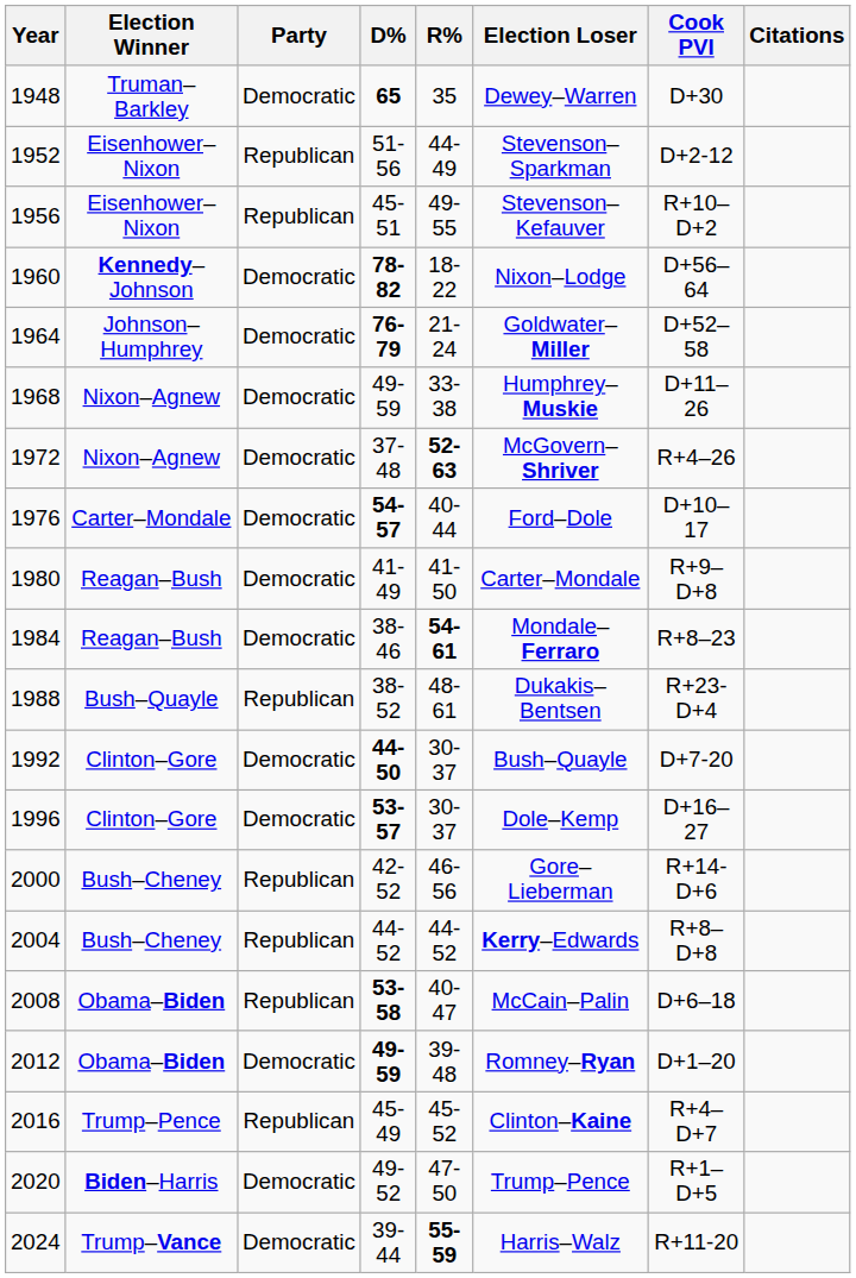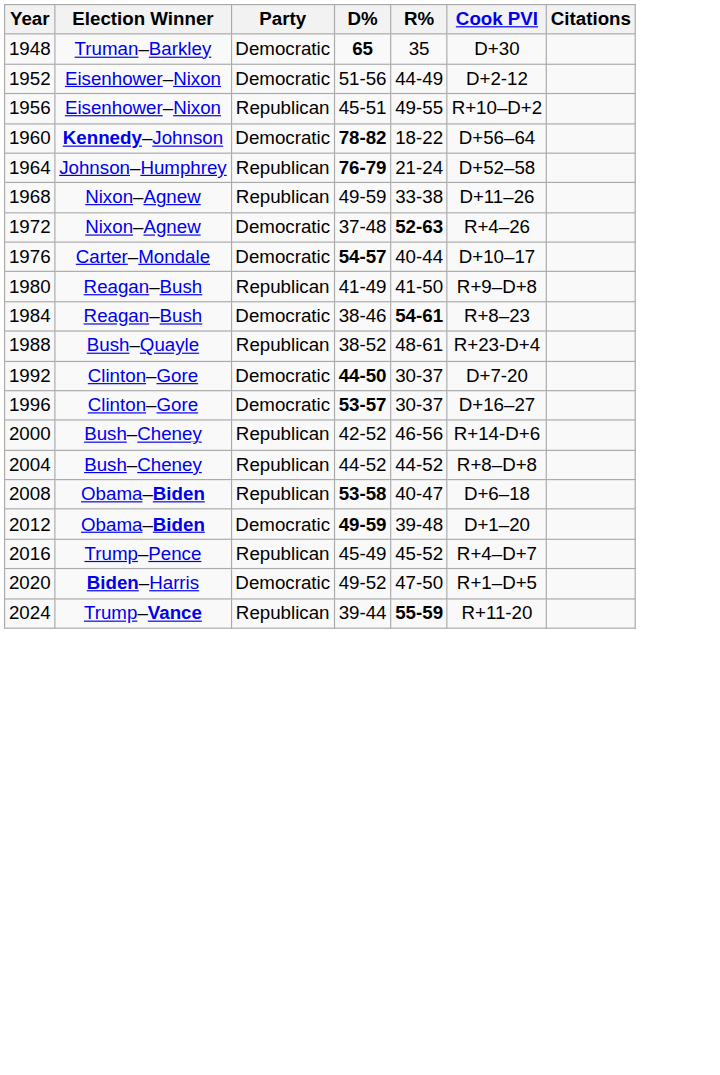 <table class="wikitable" style="text-align:center">
 <tr>
 <th>Year</th>
 <th>Election Winner</th>
 <th>Party</th>
 <th>D%</th>
 <th>R%</th>
-<th>Election Loser</th>
 <th><a href='#'>Cook PVI</a></th>
 <th>Citations</th>
 </tr>
 <tr>
 <td>1948</td>
 <td><a href='#'>Truman</a>–<a href='#'>Barkley</a></td>
 <td>Democratic</td>
 <td><strong>65</strong></td>
 <td>35</td>
-<td><a href='#'>Dewey</a>–<a href='#'>Warren</a></td>
 <td>D+30</td>
 <td></td>
 </tr>
 <tr>
 <td>1952</td>
 <td><a href='#'>Eisenhower</a>–<a href='#'>Nixon</a></td>
-<td>Republican</td>
+<td>Democratic</td>
 <td>51-56</td>
 <td>44-49</td>
-<td><a href='#'>Stevenson</a>–<a href='#'>Sparkman</a></td>
 <td>D+2-12</td>
 <td></td>
 </tr>
 <tr>
 <td>1956</td>
 <td><a href='#'>Eisenhower</a>–<a href='#'>Nixon</a></td>
 <td>Republican</td>
 <td>45-51</td>
 <td>49-55</td>
-<td><a href='#'>Stevenson</a>–<a href='#'>Kefauver</a></td>
 <td>R+10–D+2</td>
 <td></td>
 </tr>
 <tr>
 <td>1960</td>
 <td><a href='#'><strong>Kennedy</strong></a>–<a href='#'>Johnson</a></td>
 <td>Democratic</td>
 <td><strong>78-82</strong></td>
 <td>18-22</td>
-<td><a href='#'>Nixon</a>–<a href='#'>Lodge</a></td>
 <td>D+56–64</td>
 <td></td>
 </tr>
 <tr>
 <td>1964</td>
 <td><a href='#'>Johnson</a>–<a href='#'>Humphrey</a></td>
-<td>Democratic</td>
+<td>Republican</td>
 <td><strong>76-79</strong></td>
 <td>21-24</td>
-<td><a href='#'>Goldwater</a>–<strong><a href='#'>Miller</a></strong></td>
 <td>D+52–58</td>
 <td></td>
 </tr>
 <tr>
 <td>1968</td>
 <td><a href='#'>Nixon</a>–<a href='#'>Agnew</a></td>
-<td>Democratic</td>
+<td>Republican</td>
 <td>49-59</td>
 <td>33-38</td>
-<td><a href='#'>Humphrey</a>–<strong><a href='#'>Muskie</a></strong></td>
 <td>D+11–26</td>
 <td></td>
 </tr>
 <tr>
 <td>1972</td>
 <td><a href='#'>Nixon</a>–<a href='#'>Agnew</a></td>
 <td>Democratic</td>
 <td>37-48</td>
 <td><strong>52-63</strong></td>
-<td><a href='#'>McGovern</a>–<strong><a href='#'>Shriver</a></strong></td>
 <td>R+4–26</td>
 <td></td>
 </tr>
 <tr>
 <td>1976</td>
 <td><a href='#'>Carter</a>–<a href='#'>Mondale</a></td>
 <td>Democratic</td>
 <td><strong>54-57</strong></td>
 <td>40-44</td>
-<td><a href='#'>Ford</a>–<a href='#'>Dole</a></td>
 <td>D+10–17</td>
 <td></td>
 </tr>
 <tr>
 <td>1980</td>
 <td><a href='#'>Reagan</a>–<a href='#'>Bush</a></td>
-<td>Democratic</td>
+<td>Republican</td>
 <td>41-49</td>
 <td>41-50</td>
-<td><a href='#'>Carter</a>–<a href='#'>Mondale</a></td>
 <td>R+9–D+8</td>
 <td></td>
 </tr>
 <tr>
 <td>1984</td>
 <td><a href='#'>Reagan</a>–<a href='#'>Bush</a></td>
 <td>Democratic</td>
 <td>38-46</td>
 <td><strong>54-61</strong></td>
-<td><a href='#'>Mondale</a>–<strong><a href='#'>Ferraro</a></strong></td>
 <td>R+8–23</td>
 <td></td>
 </tr>
 <tr>
 <td>1988</td>
 <td><a href='#'>Bush</a>–<a href='#'>Quayle</a></td>
 <td>Republican</td>
 <td>38-52</td>
 <td>48-61</td>
-<td><a href='#'>Dukakis</a>–<a href='#'>Bentsen</a></td>
 <td>R+23-D+4</td>
 <td></td>
 </tr>
 <tr>
 <td>1992</td>
 <td><a href='#'>Clinton</a>–<a href='#'>Gore</a></td>
 <td>Democratic</td>
 <td><strong>44-50</strong></td>
 <td>30-37</td>
-<td><a href='#'>Bush</a>–<a href='#'>Quayle</a></td>
 <td>D+7-20</td>
 <td></td>
 </tr>
 <tr>
 <td>1996</td>
 <td><a href='#'>Clinton</a>–<a href='#'>Gore</a></td>
 <td>Democratic</td>
 <td><strong>53-57</strong></td>
 <td>30-37</td>
-<td><a href='#'>Dole</a>–<a href='#'>Kemp</a></td>
 <td>D+16–27</td>
 <td></td>
 </tr>
 <tr>
 <td>2000</td>
 <td><a href='#'>Bush</a>–<a href='#'>Cheney</a></td>
 <td>Republican</td>
 <td>42-52</td>
 <td>46-56</td>
-<td><a href='#'>Gore</a>–<a href='#'>Lieberman</a></td>
 <td>R+14-D+6</td>
 <td></td>
 </tr>
 <tr>
 <td>2004</td>
 <td><a href='#'>Bush</a>–<a href='#'>Cheney</a></td>
 <td>Republican</td>
 <td>44-52</td>
 <td>44-52</td>
-<td><strong><a href='#'>Kerry</a></strong>–<a href='#'>Edwards</a></td>
 <td>R+8–D+8</td>
 <td></td>
 </tr>
 <tr>
 <td>2008</td>
 <td><a href='#'>Obama</a>–<strong><a href='#'>Biden</a></strong></td>
 <td>Republican</td>
 <td><strong>53-58</strong></td>
 <td>40-47</td>
-<td><a href='#'>McCain</a>–<a href='#'>Palin</a></td>
 <td>D+6–18</td>
 <td></td>
 </tr>
 <tr>
 <td>2012</td>
 <td><a href='#'>Obama</a>–<strong><a href='#'>Biden</a></strong></td>
 <td>Democratic</td>
 <td><strong>49-59</strong></td>
 <td>39-48</td>
-<td><a href='#'>Romney</a>–<strong><a href='#'>Ryan</a></strong></td>
 <td>D+1–20</td>
 <td></td>
 </tr>
 <tr>
 <td>2016</td>
 <td><a href='#'>Trump</a>–<a href='#'>Pence</a></td>
 <td>Republican</td>
 <td>45-49</td>
 <td>45-52</td>
-<td><a href='#'>Clinton</a>–<strong><a href='#'>Kaine</a></strong></td>
 <td>R+4–D+7</td>
 <td></td>
 </tr>
 <tr>
 <td>2020</td>
 <td><strong><a href='#'>Biden</a></strong>–<a href='#'>Harris</a></td>
 <td>Democratic</td>
 <td>49-52</td>
 <td>47-50</td>
-<td><a href='#'>Trump</a>–<a href='#'>Pence</a></td>
 <td>R+1–D+5</td>
 <td></td>
 </tr>
 <tr>
 <td>2024</td>
 <td><a href='#'>Trump</a>–<a href='#'><strong>Vance</strong></a></td>
-<td>Democratic</td>
+<td>Republican</td>
 <td>39-44</td>
 <td><strong>55-59</strong></td>
-<td><a href='#'>Harris</a>–<a href='#'>Walz</a></td>
 <td>R+11-20</td>
 <td></td>
 </tr>
 </table>
